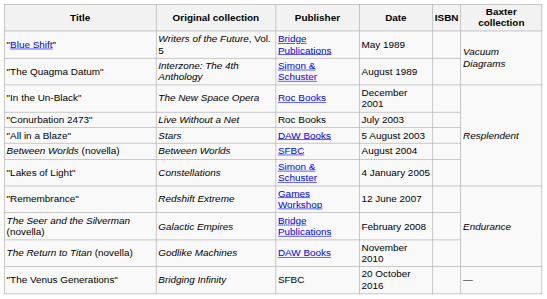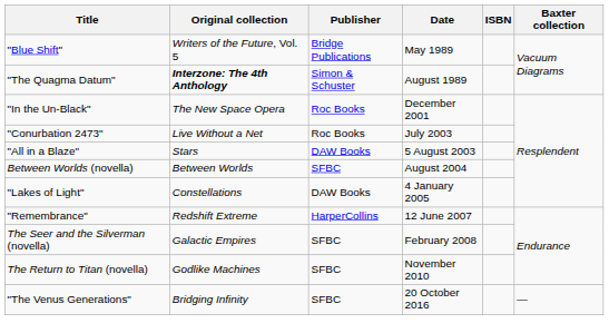 <table class="wikitable">
 <tr>
 <th>Title</th>
 <th>Original collection</th>
 <th>Publisher</th>
 <th>Date</th>
 <th>ISBN</th>
 <th>Baxter collection</th>
 </tr>
 <tr>
 <td>"<a href='#'>Blue Shift</a>"</td>
 <td><em>Writers of the Future</em>, Vol. 5</td>
 <td><a href='#'>Bridge Publications</a></td>
 <td>May 1989</td>
 <td></td>
 <td rowspan="2"><em>Vacuum Diagrams</em></td>
 </tr>
 <tr>
 <td>"The Quagma Datum"</td>
-<td><em>Interzone: The 4th Anthology</em></td>
+<td><strong><em>Interzone: The 4th Anthology</em></strong></td>
 <td><a href='#'>Simon & Schuster</a></td>
 <td>August 1989</td>
 <td></td>
 </tr>
 <tr>
 <td>"In the Un-Black"</td>
 <td><em>The New Space Opera</em></td>
 <td><a href='#'>Roc Books</a></td>
 <td>December 2001</td>
 <td></td>
 <td rowspan="5"><em>Resplendent</em></td>
 </tr>
 <tr>
 <td>"Conurbation 2473"</td>
 <td><em>Live Without a Net</em></td>
 <td>Roc Books</td>
 <td>July 2003</td>
 <td></td>
 </tr>
 <tr>
 <td>"All in a Blaze"</td>
 <td><em>Stars</em></td>
 <td><a href='#'>DAW Books</a></td>
 <td>5 August 2003</td>
 <td></td>
 </tr>
 <tr>
 <td><em>Between Worlds</em> (novella)</td>
 <td><em>Between Worlds</em></td>
 <td><a href='#'>SFBC</a></td>
 <td>August 2004</td>
 <td></td>
 </tr>
 <tr>
 <td>"Lakes of Light"</td>
 <td><em>Constellations</em></td>
-<td><a href='#'>Simon & Schuster</a></td>
+<td>DAW Books</td>
 <td>4 January 2005</td>
 <td></td>
 </tr>
 <tr>
 <td>"Remembrance"</td>
 <td><em>Redshift Extreme</em></td>
-<td><a href='#'>Games Workshop</a></td>
+<td><a href='#'>HarperCollins</a></td>
 <td>12 June 2007</td>
 <td></td>
 <td rowspan="3"><em>Endurance</em></td>
 </tr>
 <tr>
 <td><em>The Seer and the Silverman</em> (novella)</td>
 <td><em>Galactic Empires</em></td>
-<td><a href='#'>Bridge Publications</a></td>
+<td>SFBC</td>
 <td>February 2008</td>
 <td></td>
 </tr>
 <tr>
 <td><em>The Return to Titan</em> (novella)</td>
 <td><em>Godlike Machines</em></td>
-<td><a href='#'>DAW Books</a></td>
+<td>SFBC</td>
 <td>November 2010</td>
 <td></td>
 </tr>
 <tr>
 <td>"The Venus Generations"</td>
 <td><em>Bridging Infinity</em></td>
 <td>SFBC</td>
 <td>20 October 2016</td>
 <td></td>
 <td>—</td>
 </tr>
 </table>
